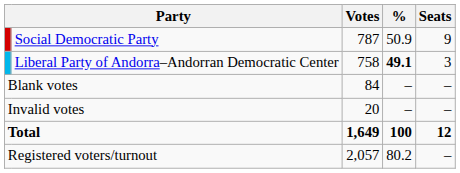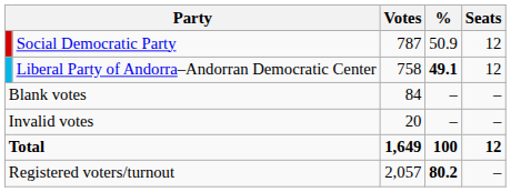 <table class=wikitable style=text-align:right>
 <tr>
 <th colspan=2>Party</th>
 <th>Votes</th>
 <th>%</th>
 <th>Seats</th>
 </tr>
 <tr>
 <td bgcolor="#d40000"></td>
 <td align=left><a href='#'>Social Democratic Party</a></td>
 <td>787</td>
 <td>50.9</td>
-<td>9</td>
+<td>12</td>
 </tr>
 <tr>
 <td bgcolor="#00B7EB"></td>
 <td align=left><a href='#'>Liberal Party of Andorra</a>–Andorran Democratic Center</td>
 <td>758</td>
 <td><strong>49.1</strong></td>
-<td>3</td>
+<td>12</td>
 </tr>
 <tr>
 <td colspan=2 align=left>Blank votes</td>
 <td>84</td>
 <td>–</td>
 <td>–</td>
 </tr>
 <tr>
 <td colspan=2 align=left>Invalid votes</td>
 <td>20</td>
 <td>–</td>
 <td>–</td>
 </tr>
 <tr style="font-weight:bold">
 <td colspan=2 align=left>Total</td>
 <td>1,649</td>
 <td>100</td>
 <td>12</td>
 </tr>
 <tr>
 <td colspan=2 align=left>Registered voters/turnout</td>
 <td>2,057</td>
-<td>80.2</td>
+<td><strong>80.2</strong></td>
 <td>–</td>
 </tr>
 </table>
